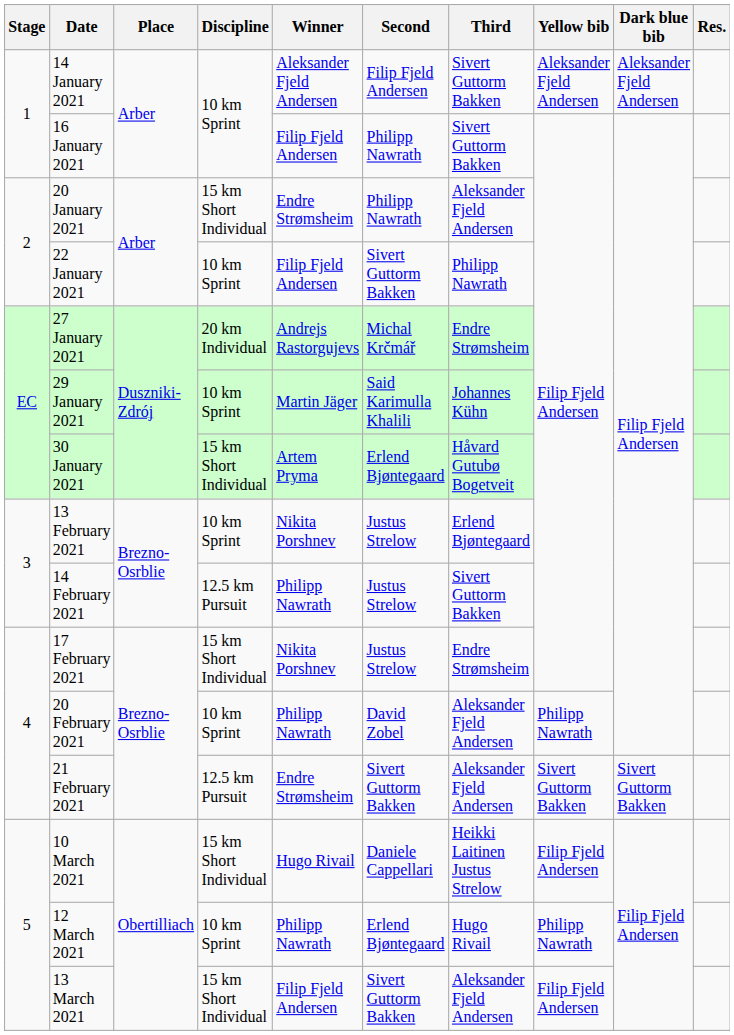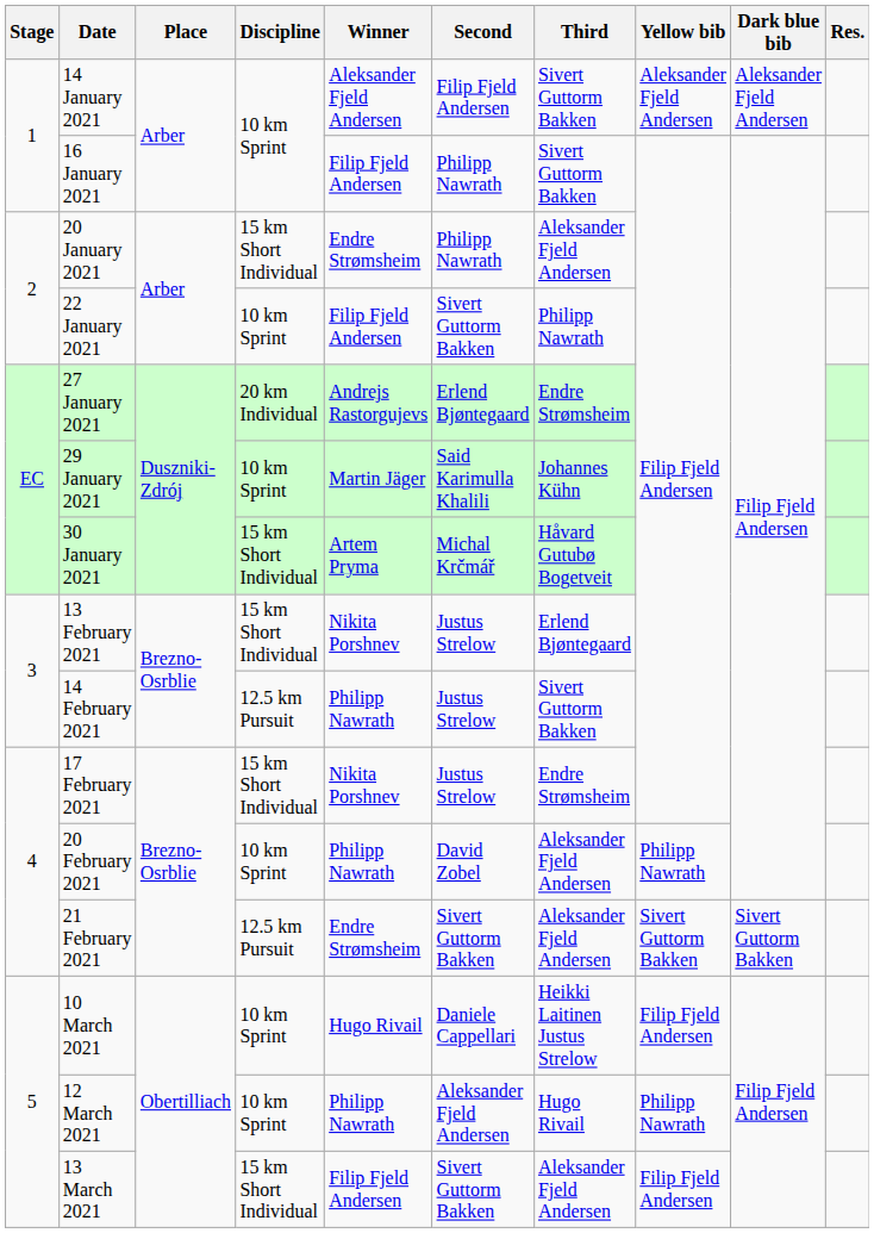 <table class="wikitable" style="font-size:95%;">
 <tr>
 <th width="20">Stage</th>
 <th width="115">Date</th>
 <th width="145">Place</th>
 <th width="110">Discipline</th>
 <th width="150">Winner</th>
 <th width="150">Second</th>
 <th width="150">Third</th>
 <th width="150">Yellow bib<br></th>
 <th width="150">Dark blue bib<br></th>
 <th width="10">Res.</th>
 </tr>
 <tr>
 <td rowspan=2 align=center>1</td>
 <td>14 January 2021</td>
 <td rowspan=2> <a href='#'>Arber</a></td>
 <td rowspan=2>10 km Sprint</td>
 <td> <a href='#'>Aleksander Fjeld Andersen</a></td>
 <td> <a href='#'>Filip Fjeld Andersen</a></td>
 <td> <a href='#'>Sivert Guttorm Bakken</a></td>
 <td> <a href='#'>Aleksander Fjeld Andersen</a></td>
 <td> <a href='#'>Aleksander Fjeld Andersen</a></td>
 <td></td>
 </tr>
 <tr>
 <td>16 January 2021</td>
 <td> <a href='#'>Filip Fjeld Andersen</a></td>
 <td> <a href='#'>Philipp Nawrath</a></td>
 <td> <a href='#'>Sivert Guttorm Bakken</a></td>
 <td rowspan=9> <a href='#'>Filip Fjeld Andersen</a></td>
 <td rowspan=10> <a href='#'>Filip Fjeld Andersen</a></td>
 <td></td>
 </tr>
 <tr>
 <td rowspan=2 align=center>2</td>
 <td>20 January 2021</td>
 <td rowspan=2> <a href='#'>Arber</a></td>
 <td>15 km Short Individual</td>
 <td> <a href='#'>Endre Strømsheim</a></td>
 <td> <a href='#'>Philipp Nawrath</a></td>
 <td> <a href='#'>Aleksander Fjeld Andersen</a></td>
 <td></td>
 </tr>
 <tr>
 <td>22 January 2021</td>
 <td>10 km Sprint</td>
 <td> <a href='#'>Filip Fjeld Andersen</a></td>
 <td> <a href='#'>Sivert Guttorm Bakken</a></td>
 <td> <a href='#'>Philipp Nawrath</a></td>
 <td></td>
 </tr>
 <tr style="background:#CCFFCC">
 <td rowspan=3 align=center><a href='#'>EC</a></td>
 <td>27 January 2021</td>
 <td rowspan=3> <a href='#'>Duszniki-Zdrój</a></td>
 <td>20 km Individual</td>
 <td> <a href='#'>Andrejs Rastorgujevs</a></td>
-<td> <a href='#'>Michal Krčmář</a></td>
+<td> <a href='#'>Erlend Bjøntegaard</a></td>
 <td> <a href='#'>Endre Strømsheim</a></td>
 <td></td>
 </tr>
 <tr style="background:#CCFFCC">
 <td>29 January 2021</td>
 <td>10 km Sprint</td>
 <td> <a href='#'>Martin Jäger</a></td>
 <td> <a href='#'>Said Karimulla Khalili</a></td>
 <td> <a href='#'>Johannes Kühn</a></td>
 <td></td>
 </tr>
 <tr style="background:#CCFFCC">
 <td>30 January 2021</td>
 <td>15 km Short Individual</td>
 <td> <a href='#'>Artem Pryma</a></td>
-<td> <a href='#'>Erlend Bjøntegaard</a></td>
+<td> <a href='#'>Michal Krčmář</a></td>
 <td> <a href='#'>Håvard Gutubø Bogetveit</a></td>
 <td></td>
 </tr>
 <tr>
 <td rowspan=2 align=center>3</td>
 <td>13 February 2021</td>
 <td rowspan=2> <a href='#'>Brezno-Osrblie</a></td>
-<td>10 km Sprint</td>
+<td>15 km Short Individual</td>
 <td> <a href='#'>Nikita Porshnev</a></td>
 <td> <a href='#'>Justus Strelow</a></td>
 <td> <a href='#'>Erlend Bjøntegaard</a></td>
 <td></td>
 </tr>
 <tr>
 <td>14 February 2021</td>
 <td>12.5 km Pursuit</td>
 <td> <a href='#'>Philipp Nawrath</a></td>
 <td> <a href='#'>Justus Strelow</a></td>
 <td> <a href='#'>Sivert Guttorm Bakken</a></td>
 <td></td>
 </tr>
 <tr>
 <td rowspan=3 align=center>4</td>
 <td>17 February 2021</td>
 <td rowspan=3> <a href='#'>Brezno-Osrblie</a></td>
 <td>15 km Short Individual</td>
 <td> <a href='#'>Nikita Porshnev</a></td>
 <td> <a href='#'>Justus Strelow</a></td>
 <td> <a href='#'>Endre Strømsheim</a></td>
 <td></td>
 </tr>
 <tr>
 <td>20 February 2021</td>
 <td>10 km Sprint</td>
 <td> <a href='#'>Philipp Nawrath</a></td>
 <td> <a href='#'>David Zobel</a></td>
 <td> <a href='#'>Aleksander Fjeld Andersen</a></td>
 <td> <a href='#'>Philipp Nawrath</a></td>
 <td></td>
 </tr>
 <tr>
 <td>21 February 2021</td>
 <td>12.5 km Pursuit</td>
 <td> <a href='#'>Endre Strømsheim</a></td>
 <td> <a href='#'>Sivert Guttorm Bakken</a></td>
 <td> <a href='#'>Aleksander Fjeld Andersen</a></td>
 <td> <a href='#'>Sivert Guttorm Bakken</a></td>
 <td> <a href='#'>Sivert Guttorm Bakken</a></td>
 <td></td>
 </tr>
 <tr>
 <td rowspan=3 align=center>5</td>
 <td>10 March 2021</td>
 <td rowspan=3> <a href='#'>Obertilliach</a></td>
-<td>15 km Short Individual</td>
+<td>10 km Sprint</td>
 <td> <a href='#'>Hugo Rivail</a></td>
 <td> <a href='#'>Daniele Cappellari</a></td>
 <td> <a href='#'>Heikki Laitinen</a><br> <a href='#'>Justus Strelow</a></td>
 <td> <a href='#'>Filip Fjeld Andersen</a></td>
 <td rowspan=3> <a href='#'>Filip Fjeld Andersen</a></td>
 <td></td>
 </tr>
 <tr>
 <td>12 March 2021</td>
 <td>10 km Sprint</td>
 <td> <a href='#'>Philipp Nawrath</a></td>
-<td> <a href='#'>Erlend Bjøntegaard</a></td>
+<td> <a href='#'>Aleksander Fjeld Andersen</a></td>
 <td> <a href='#'>Hugo Rivail</a></td>
 <td> <a href='#'>Philipp Nawrath</a></td>
 <td></td>
 </tr>
 <tr>
 <td>13 March 2021</td>
 <td>15 km Short Individual</td>
 <td> <a href='#'>Filip Fjeld Andersen</a></td>
 <td> <a href='#'>Sivert Guttorm Bakken</a></td>
 <td> <a href='#'>Aleksander Fjeld Andersen</a></td>
 <td> <a href='#'>Filip Fjeld Andersen</a></td>
 <td></td>
 </tr>
 </table>
